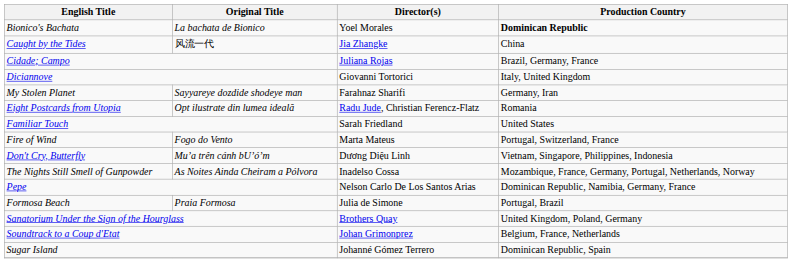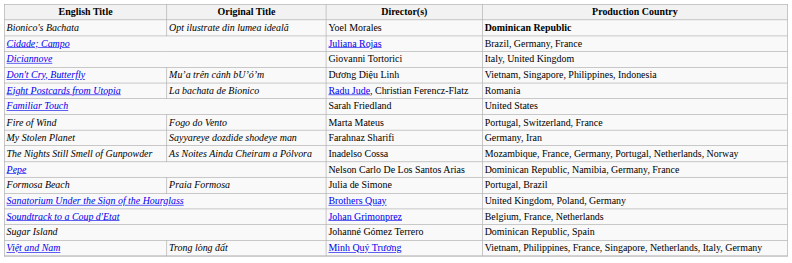 <table class="wikitable" style="width:100%; margin-bottom:4px">
 <tr>
 <th>English Title</th>
 <th>Original Title</th>
 <th>Director(s)</th>
 <th>Production Country</th>
 </tr>
 <tr>
 <td><em>Bionico's Bachata</em></td>
-<td><em>La bachata de Bionico</em></td>
+<td><em>Opt ilustrate din lumea ideală</em></td>
 <td>Yoel Morales</td>
 <td><strong>Dominican Republic</strong></td>
-</tr>
-<tr>
-<td><em><a href='#'>Caught by the Tides</a></em></td>
-<td>风流一代</td>
-<td><a href='#'>Jia Zhangke</a></td>
-<td>China</td>
 </tr>
 <tr>
 <td colspan="2"><em><a href='#'>Cidade; Campo</a></em></td>
 <td><a href='#'>Juliana Rojas</a></td>
 <td>Brazil, Germany, France</td>
 </tr>
 <tr>
 <td colspan="2"><em><a href='#'>Diciannove</a></em></td>
 <td>Giovanni Tortorici</td>
 <td>Italy, United Kingdom</td>
 </tr>
 <tr>
-<td><em>My Stolen Planet</em></td>
-<td><em>Sayyareye dozdide shodeye man</em></td>
-<td>Farahnaz Sharifi</td>
-<td>Germany, Iran</td>
+<td><em><a href='#'>Don't Cry, Butterfly</a></em></td>
+<td><em>Mu’a trên cánh bU’ó’m</em></td>
+<td>Dương Diệu Linh</td>
+<td>Vietnam, Singapore, Philippines, Indonesia</td>
 </tr>
 <tr>
 <td><em><a href='#'>Eight Postcards from Utopia</a></em></td>
-<td><em>Opt ilustrate din lumea ideală</em></td>
+<td><em>La bachata de Bionico</em></td>
 <td><a href='#'>Radu Jude</a>, Christian Ferencz-Flatz</td>
 <td>Romania</td>
 </tr>
 <tr>
 <td colspan="2"><em><a href='#'>Familiar Touch</a></em></td>
 <td>Sarah Friedland</td>
 <td>United States</td>
 </tr>
 <tr>
 <td><em>Fire of Wind</em></td>
 <td><em>Fogo do Vento</em></td>
 <td>Marta Mateus</td>
 <td>Portugal, Switzerland, France</td>
 </tr>
 <tr>
-<td><em><a href='#'>Don't Cry, Butterfly</a></em></td>
-<td><em>Mu’a trên cánh bU’ó’m</em></td>
-<td>Dương Diệu Linh</td>
-<td>Vietnam, Singapore, Philippines, Indonesia</td>
+<td><em>My Stolen Planet</em></td>
+<td><em>Sayyareye dozdide shodeye man</em></td>
+<td>Farahnaz Sharifi</td>
+<td>Germany, Iran</td>
 </tr>
 <tr>
 <td><em>The Nights Still Smell of Gunpowder</em></td>
 <td><em>As Noites Ainda Cheiram a Pólvora</em></td>
 <td>Inadelso Cossa</td>
 <td>Mozambique, France, Germany, Portugal, Netherlands, Norway</td>
 </tr>
 <tr>
 <td colspan="2"><em><a href='#'>Pepe</a></em></td>
 <td>Nelson Carlo De Los Santos Arias</td>
 <td>Dominican Republic, Namibia, Germany, France</td>
 </tr>
 <tr>
 <td><em>Formosa Beach</em></td>
 <td><em>Praia Formosa</em></td>
 <td>Julia de Simone</td>
 <td>Portugal, Brazil</td>
 </tr>
 <tr>
 <td colspan="2"><em><a href='#'>Sanatorium Under the Sign of the Hourglass</a></em></td>
 <td><a href='#'>Brothers Quay</a></td>
 <td>United Kingdom, Poland, Germany</td>
 </tr>
 <tr>
 <td colspan="2"><em><a href='#'>Soundtrack to a Coup d'Etat</a></em></td>
 <td><a href='#'>Johan Grimonprez</a></td>
 <td>Belgium, France, Netherlands</td>
 </tr>
 <tr>
 <td colspan="2"><em>Sugar Island</em></td>
 <td>Johanné Gómez Terrero</td>
 <td>Dominican Republic, Spain</td>
 </tr>
 <tr>
+<td><em><a href='#'>Việt and Nam</a></em></td>
+<td><em>Trong lòng đất</em></td>
+<td><a href='#'>Minh Quý Trương</a></td>
+<td>Vietnam, Philippines, France, Singapore, Netherlands, Italy, Germany</td>
+</tr>
+<tr>
 </tr>
 </table>
